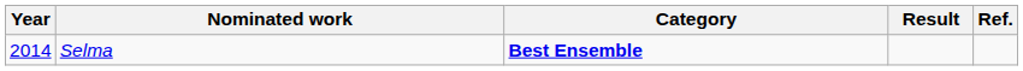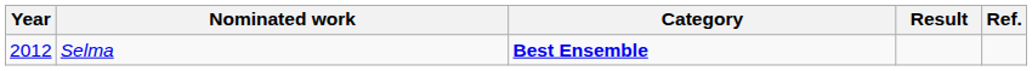 <table class=wikitable>
 <tr>
 <th scope="col" style="width:1em;">Year</th>
 <th scope="col" style="width:39em;">Nominated work</th>
 <th scope="col" style="width:33em;">Category</th>
 <th scope="col" style="width:5em;">Result</th>
 <th scope="col" style="width:1em;">Ref.</th>
 </tr>
 <tr>
-<td><a href='#'>2014</a></td>
+<td><a href='#'>2012</a></td>
 <td><em><a href='#'>Selma</a></em></td>
 <td><strong><a href='#'>Best Ensemble</a></strong></td>
 <td></td>
 <td></td>
 </tr>
 </table>
